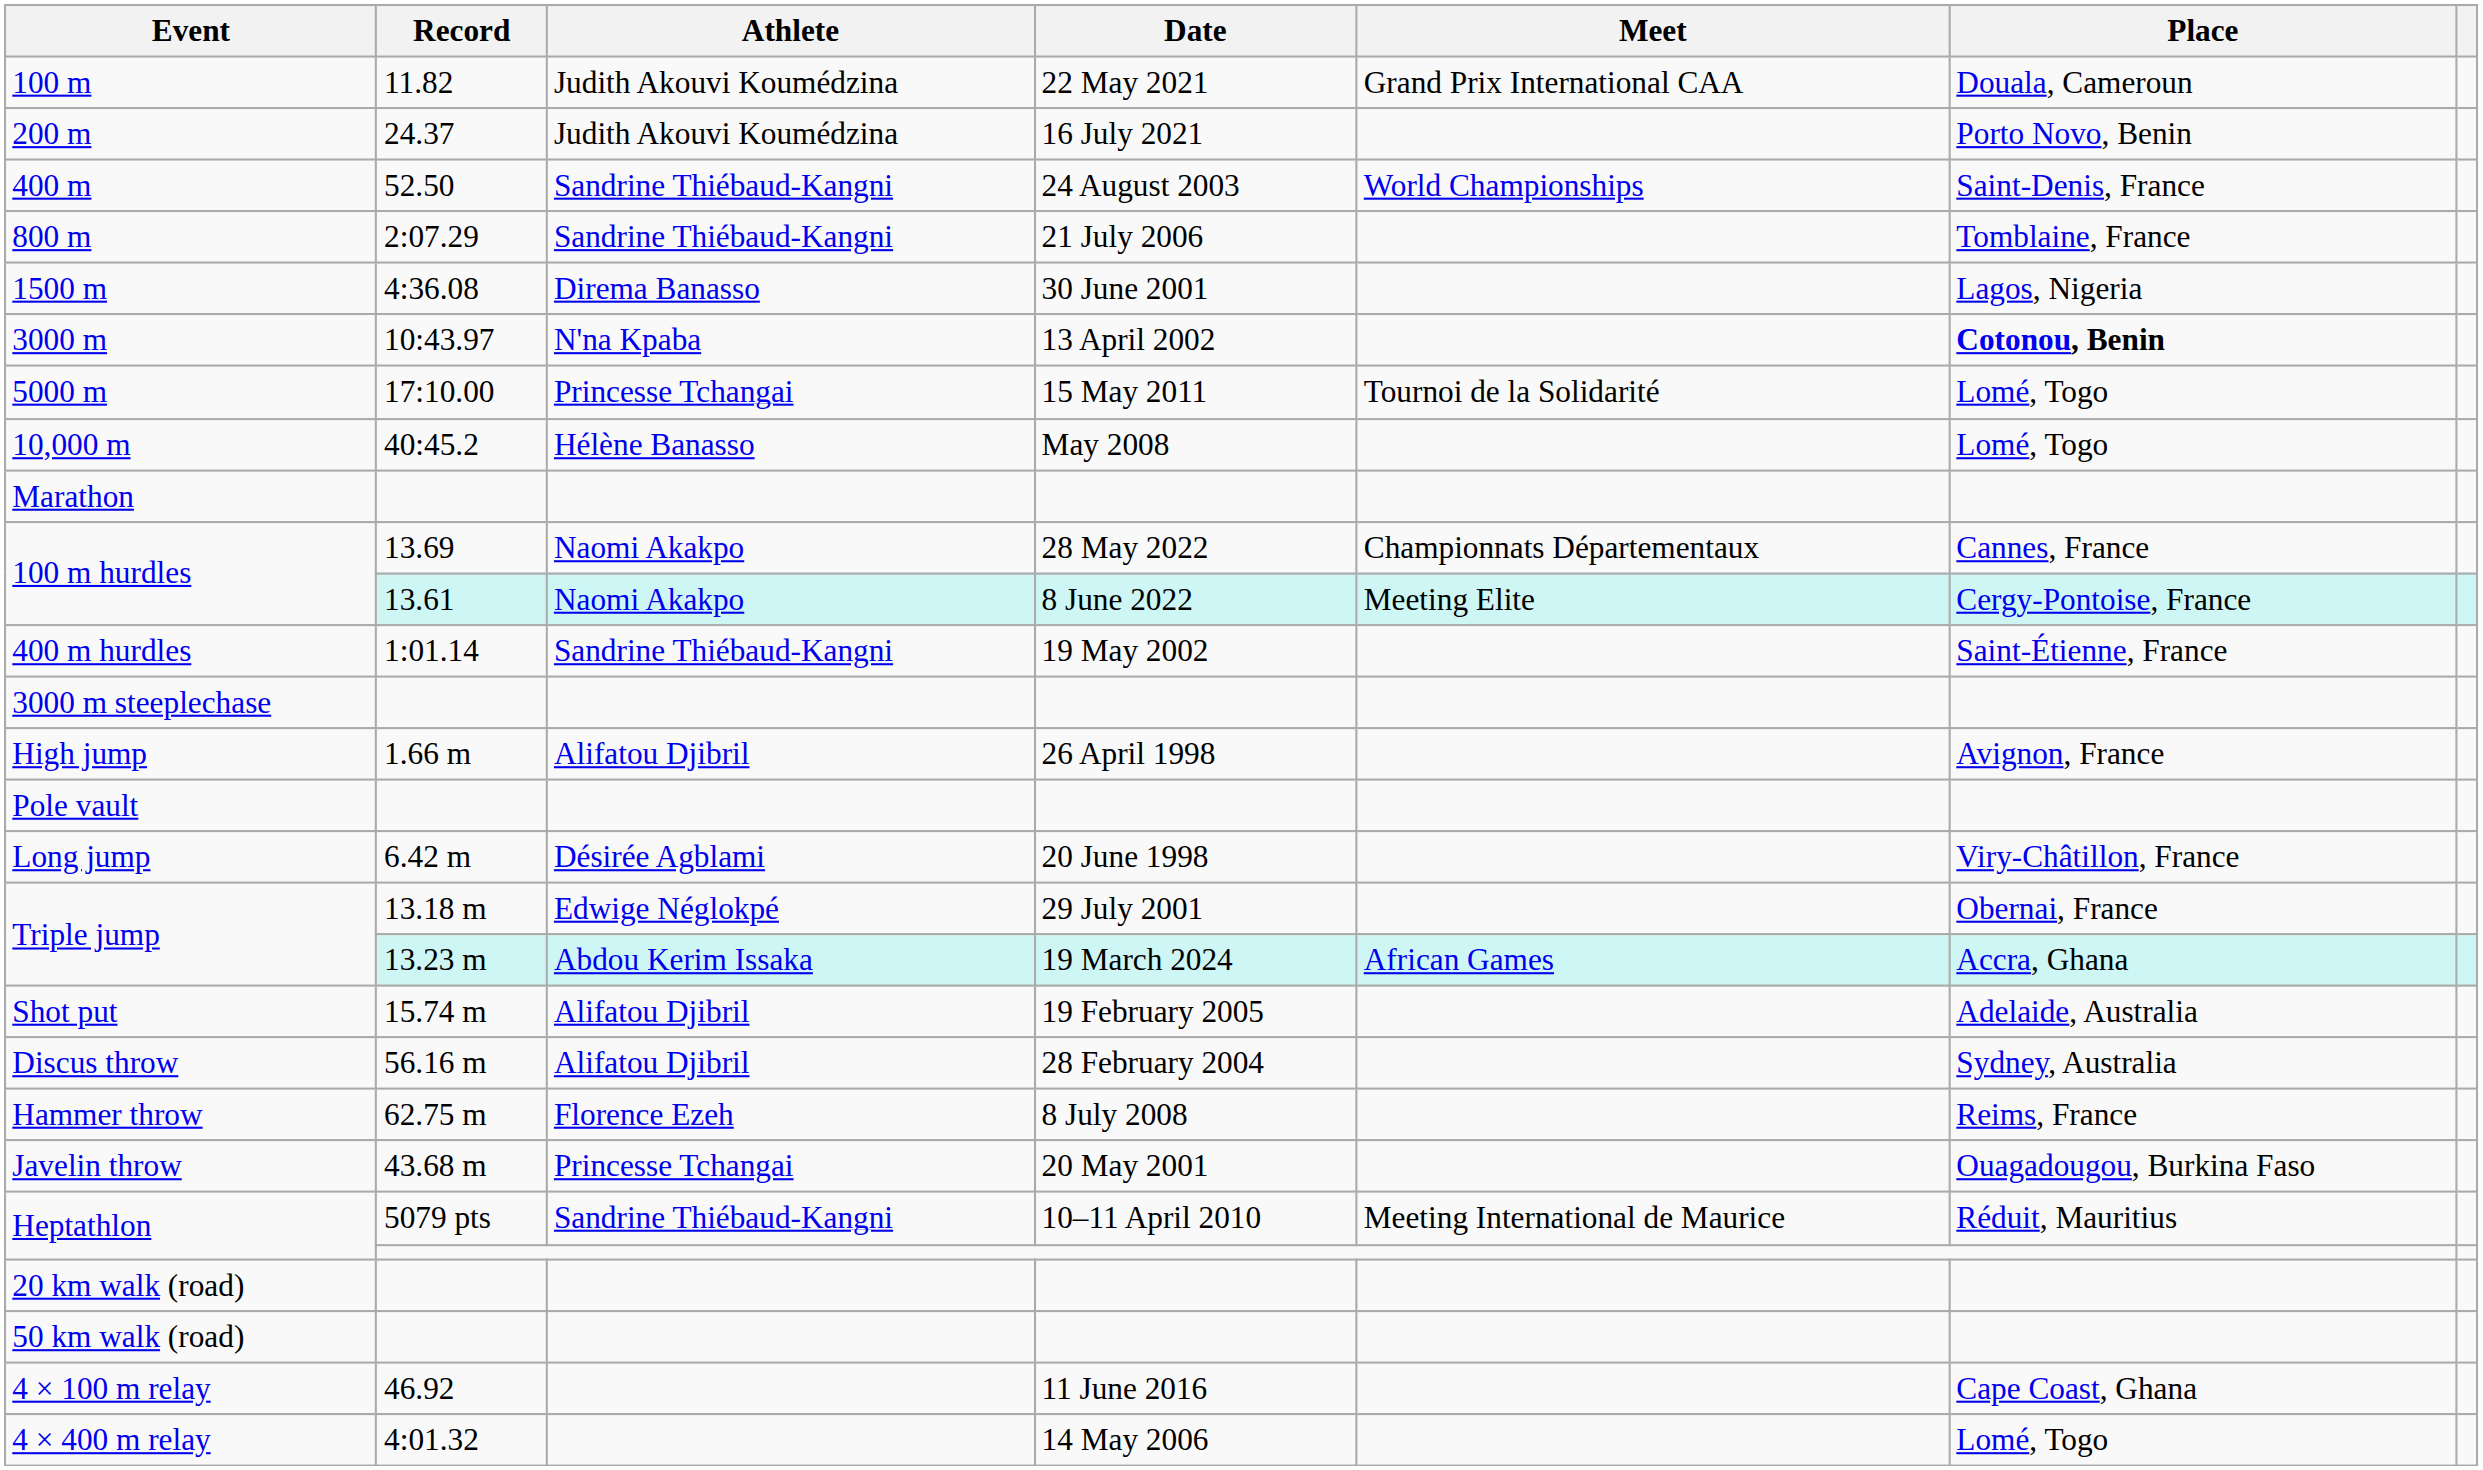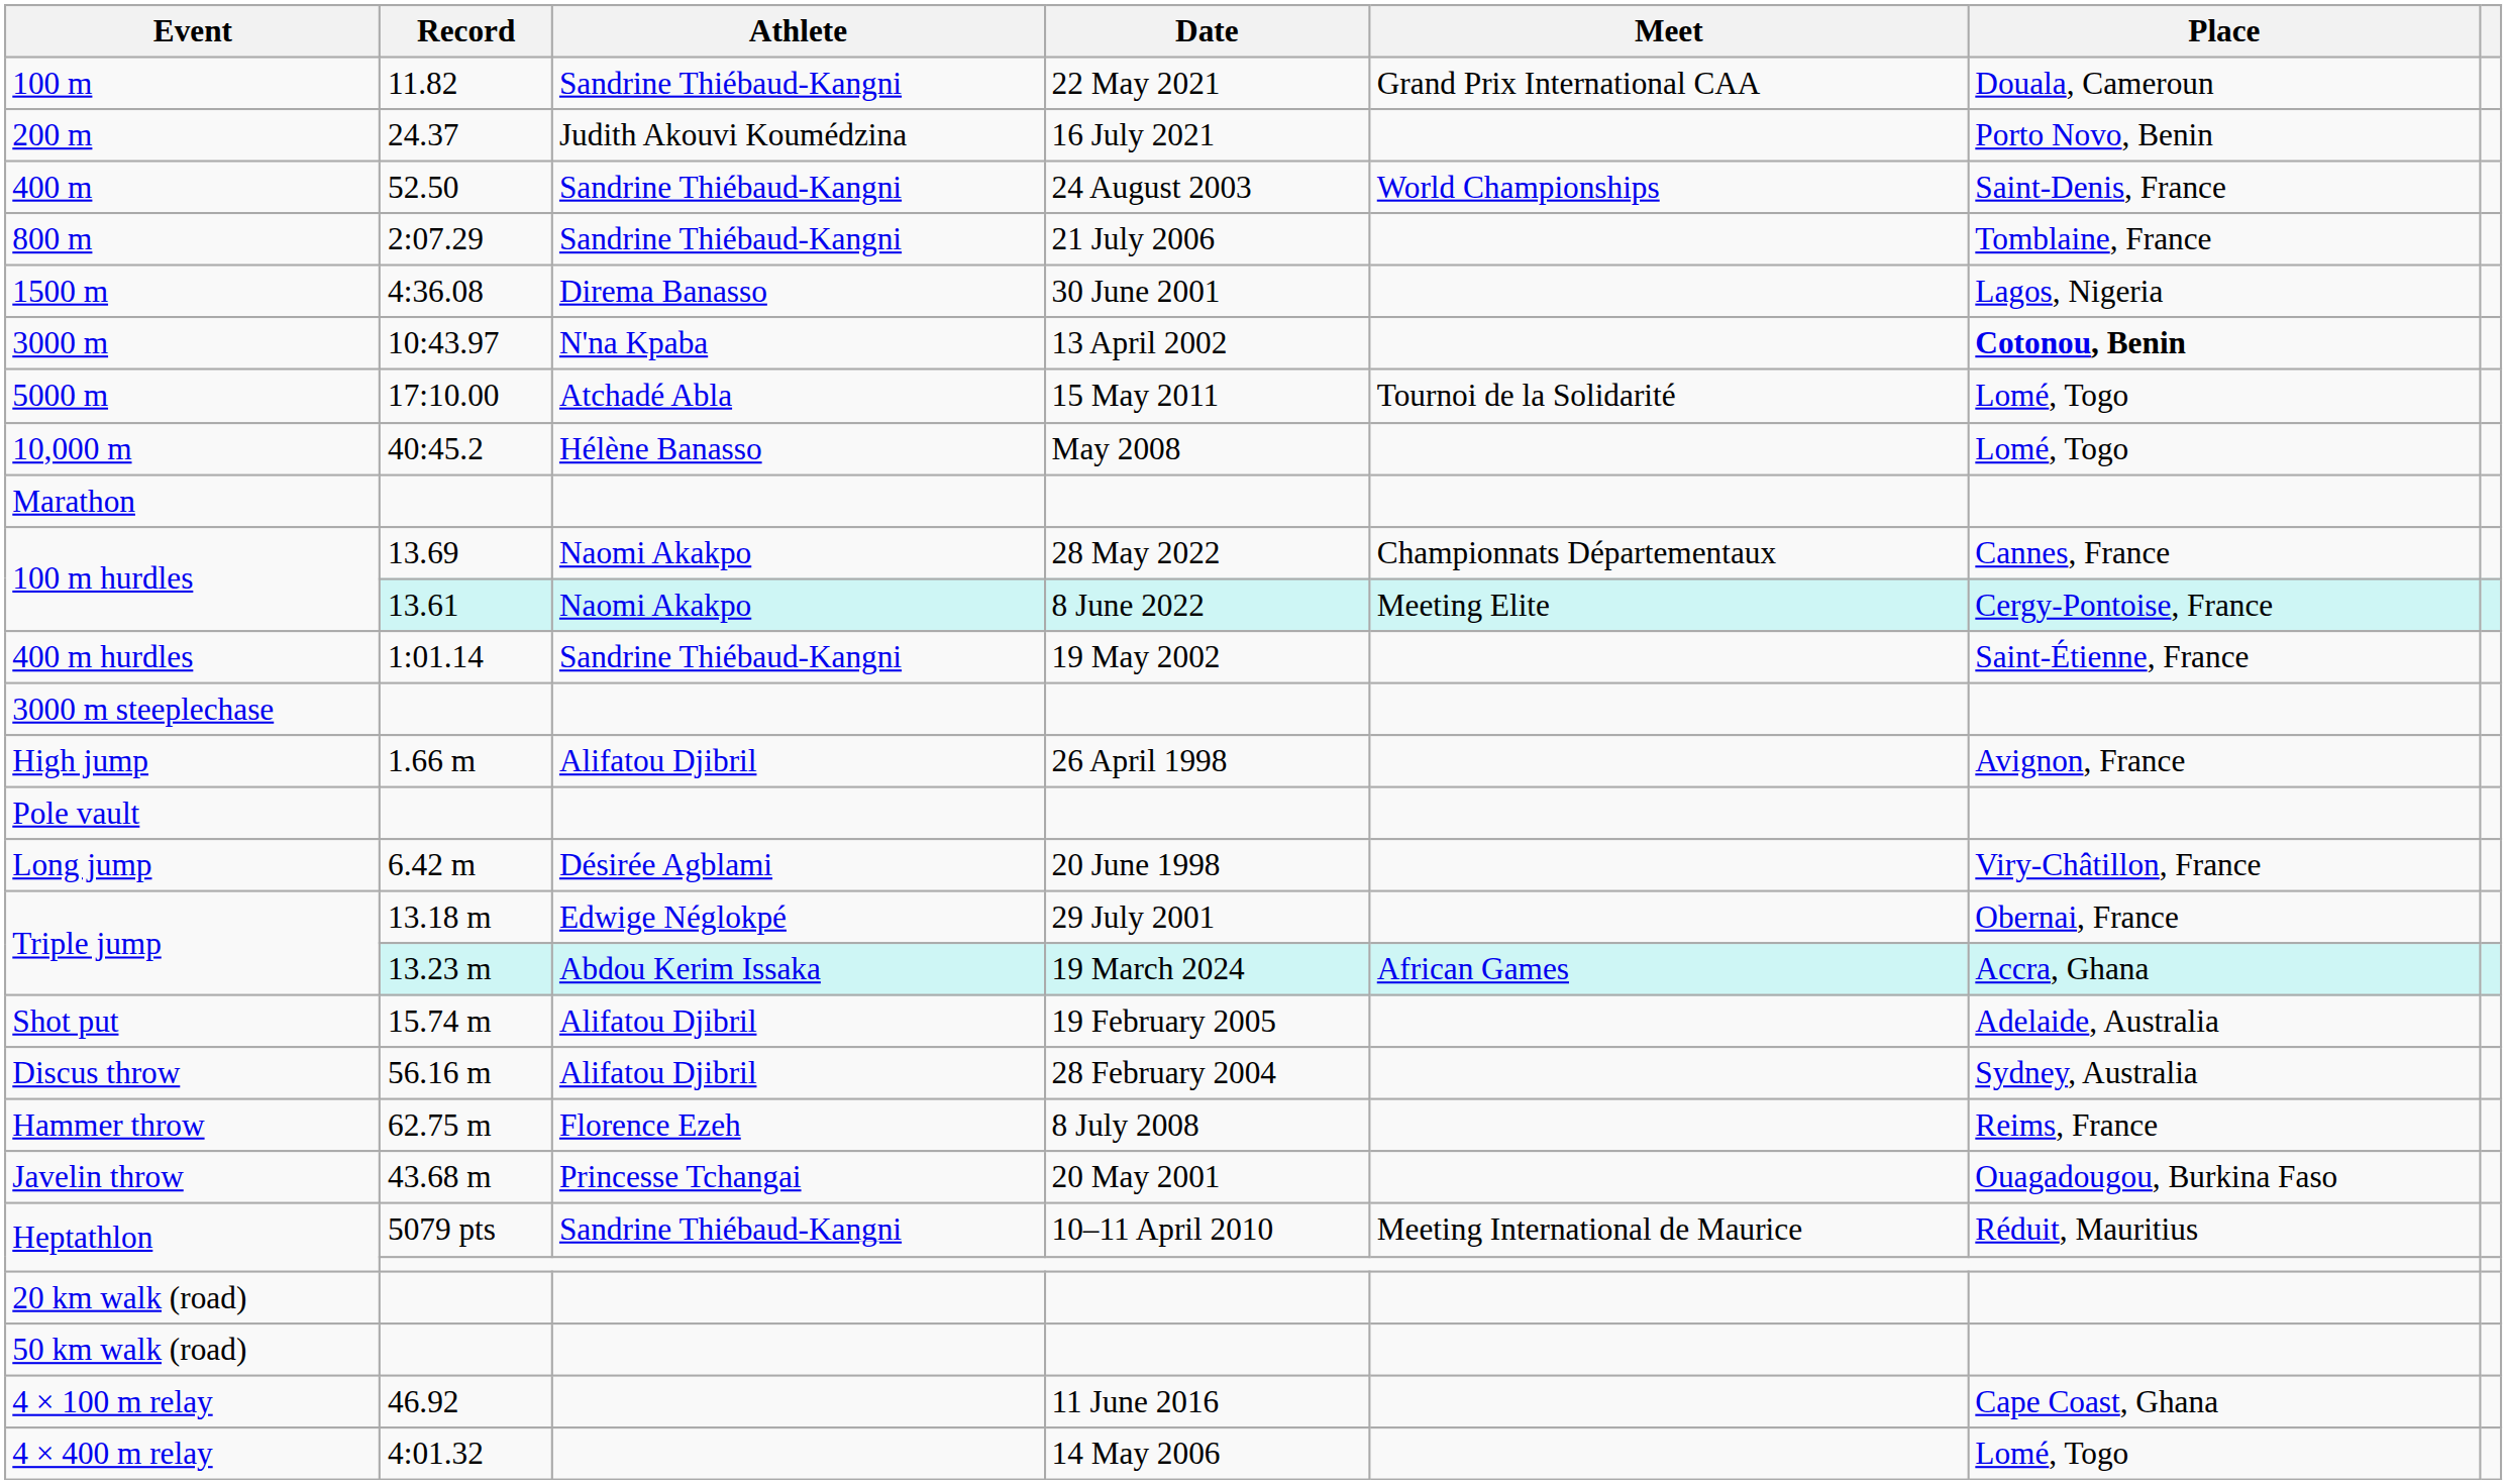 <table class="wikitable" style="font-size:95%; width: 95%;">
 <tr>
 <th>Event</th>
 <th>Record</th>
 <th>Athlete</th>
 <th>Date</th>
 <th>Meet</th>
 <th>Place</th>
 <th></th>
 </tr>
 <tr>
 <td><a href='#'>100 m</a></td>
 <td>11.82 </td>
-<td>Judith Akouvi Koumédzina</td>
+<td><a href='#'>Sandrine Thiébaud-Kangni</a></td>
 <td>22 May 2021</td>
 <td>Grand Prix International CAA</td>
 <td><a href='#'>Douala</a>, Cameroun</td>
 <td></td>
 </tr>
 <tr>
 <td><a href='#'>200 m</a></td>
 <td>24.37 </td>
 <td>Judith Akouvi Koumédzina</td>
 <td>16 July 2021</td>
 <td></td>
 <td><a href='#'>Porto Novo</a>, Benin</td>
 <td></td>
 </tr>
 <tr>
 <td><a href='#'>400 m</a></td>
 <td>52.50</td>
 <td><a href='#'>Sandrine Thiébaud-Kangni</a></td>
 <td>24 August 2003</td>
 <td><a href='#'>World Championships</a></td>
 <td><a href='#'>Saint-Denis</a>, France</td>
 <td></td>
 </tr>
 <tr>
 <td><a href='#'>800 m</a></td>
 <td>2:07.29</td>
 <td><a href='#'>Sandrine Thiébaud-Kangni</a></td>
 <td>21 July 2006</td>
 <td></td>
 <td><a href='#'>Tomblaine</a>, France</td>
 <td></td>
 </tr>
 <tr>
 <td><a href='#'>1500 m</a></td>
 <td>4:36.08</td>
 <td><a href='#'>Direma Banasso</a></td>
 <td>30 June 2001</td>
 <td></td>
 <td><a href='#'>Lagos</a>, Nigeria</td>
 <td></td>
 </tr>
 <tr>
 <td><a href='#'>3000 m</a></td>
 <td>10:43.97</td>
 <td><a href='#'>N'na Kpaba</a></td>
 <td>13 April 2002</td>
 <td></td>
 <td><strong><a href='#'>Cotonou</a>, Benin</strong></td>
 <td></td>
 </tr>
 <tr>
 <td><a href='#'>5000 m</a></td>
 <td>17:10.00</td>
-<td><a href='#'>Princesse Tchangai</a></td>
+<td><a href='#'>Atchadé Abla</a></td>
 <td>15 May 2011</td>
 <td>Tournoi de la Solidarité</td>
 <td><a href='#'>Lomé</a>, Togo</td>
 <td></td>
 </tr>
 <tr>
 <td><a href='#'>10,000 m</a></td>
 <td>40:45.2</td>
 <td><a href='#'>Hélène Banasso</a></td>
 <td>May 2008</td>
 <td></td>
 <td><a href='#'>Lomé</a>, Togo</td>
 <td></td>
 </tr>
 <tr>
 <td><a href='#'>Marathon</a></td>
 <td></td>
 <td></td>
 <td></td>
 <td></td>
 <td></td>
 <td></td>
 </tr>
 <tr>
 <td rowspan=2><a href='#'>100 m hurdles</a></td>
 <td>13.69 </td>
 <td><a href='#'>Naomi Akakpo</a></td>
 <td>28 May 2022</td>
 <td>Championnats Départementaux</td>
 <td><a href='#'>Cannes</a>, France</td>
 <td></td>
 </tr>
 <tr bgcolor=#CEF6F5>
 <td>13.61 </td>
 <td><a href='#'>Naomi Akakpo</a></td>
 <td>8 June 2022</td>
 <td>Meeting Elite</td>
 <td><a href='#'>Cergy-Pontoise</a>, France</td>
 <td></td>
 </tr>
 <tr>
 <td><a href='#'>400 m hurdles</a></td>
 <td>1:01.14</td>
 <td><a href='#'>Sandrine Thiébaud-Kangni</a></td>
 <td>19 May 2002</td>
 <td></td>
 <td><a href='#'>Saint-Étienne</a>, France</td>
 <td></td>
 </tr>
 <tr>
 <td><a href='#'>3000 m steeplechase</a></td>
 <td></td>
 <td></td>
 <td></td>
 <td></td>
 <td></td>
 <td></td>
 </tr>
 <tr>
 <td><a href='#'>High jump</a></td>
 <td>1.66 m</td>
 <td><a href='#'>Alifatou Djibril</a></td>
 <td>26 April 1998</td>
 <td></td>
 <td><a href='#'>Avignon</a>, France</td>
 <td></td>
 </tr>
 <tr>
 <td><a href='#'>Pole vault</a></td>
 <td></td>
 <td></td>
 <td></td>
 <td></td>
 <td></td>
 <td></td>
 </tr>
 <tr>
 <td><a href='#'>Long jump</a></td>
 <td>6.42 m</td>
 <td><a href='#'>Désirée Agblami</a></td>
 <td>20 June 1998</td>
 <td></td>
 <td><a href='#'>Viry-Châtillon</a>, France</td>
 <td></td>
 </tr>
 <tr>
 <td rowspan=2><a href='#'>Triple jump</a></td>
 <td>13.18 m</td>
 <td><a href='#'>Edwige Néglokpé</a></td>
 <td>29 July 2001</td>
 <td></td>
 <td><a href='#'>Obernai</a>, France</td>
 <td></td>
 </tr>
 <tr bgcolor="#CEF6F5">
 <td>13.23 m </td>
 <td><a href='#'>Abdou Kerim Issaka</a></td>
 <td>19 March 2024</td>
 <td><a href='#'>African Games</a></td>
 <td><a href='#'>Accra</a>, Ghana</td>
 <td></td>
 </tr>
 <tr>
 <td><a href='#'>Shot put</a></td>
 <td>15.74 m</td>
 <td><a href='#'>Alifatou Djibril</a></td>
 <td>19 February 2005</td>
 <td></td>
 <td><a href='#'>Adelaide</a>, Australia</td>
 <td></td>
 </tr>
 <tr>
 <td><a href='#'>Discus throw</a></td>
 <td>56.16 m</td>
 <td><a href='#'>Alifatou Djibril</a></td>
 <td>28 February 2004</td>
 <td></td>
 <td><a href='#'>Sydney</a>, Australia</td>
 <td></td>
 </tr>
 <tr>
 <td><a href='#'>Hammer throw</a></td>
 <td>62.75 m</td>
 <td><a href='#'>Florence Ezeh</a></td>
 <td>8 July 2008</td>
 <td></td>
 <td><a href='#'>Reims</a>, France</td>
 <td></td>
 </tr>
 <tr>
 <td><a href='#'>Javelin throw</a></td>
 <td>43.68 m</td>
 <td><a href='#'>Princesse Tchangai</a></td>
 <td>20 May 2001</td>
 <td></td>
 <td><a href='#'>Ouagadougou</a>, Burkina Faso</td>
 <td></td>
 </tr>
 <tr>
 <td rowspan=2><a href='#'>Heptathlon</a></td>
 <td>5079 pts</td>
 <td><a href='#'>Sandrine Thiébaud-Kangni</a></td>
 <td>10–11 April 2010</td>
 <td>Meeting International de Maurice</td>
 <td><a href='#'>Réduit</a>, Mauritius</td>
 <td></td>
 </tr>
 <tr>
 <td colspan=5></td>
 <td></td>
 </tr>
 <tr>
 <td><a href='#'>20 km walk</a> (road)</td>
 <td></td>
 <td></td>
 <td></td>
 <td></td>
 <td></td>
 <td></td>
 </tr>
 <tr>
 <td><a href='#'>50 km walk</a> (road)</td>
 <td></td>
 <td></td>
 <td></td>
 <td></td>
 <td></td>
 <td></td>
 </tr>
 <tr>
 <td><a href='#'>4 × 100 m relay</a></td>
 <td>46.92</td>
 <td></td>
 <td>11 June 2016</td>
 <td></td>
 <td><a href='#'>Cape Coast</a>, Ghana</td>
 <td></td>
 </tr>
 <tr>
 <td><a href='#'>4 × 400 m relay</a></td>
 <td>4:01.32</td>
 <td></td>
 <td>14 May 2006</td>
 <td></td>
 <td><a href='#'>Lomé</a>, Togo</td>
 <td></td>
 </tr>
 </table>
